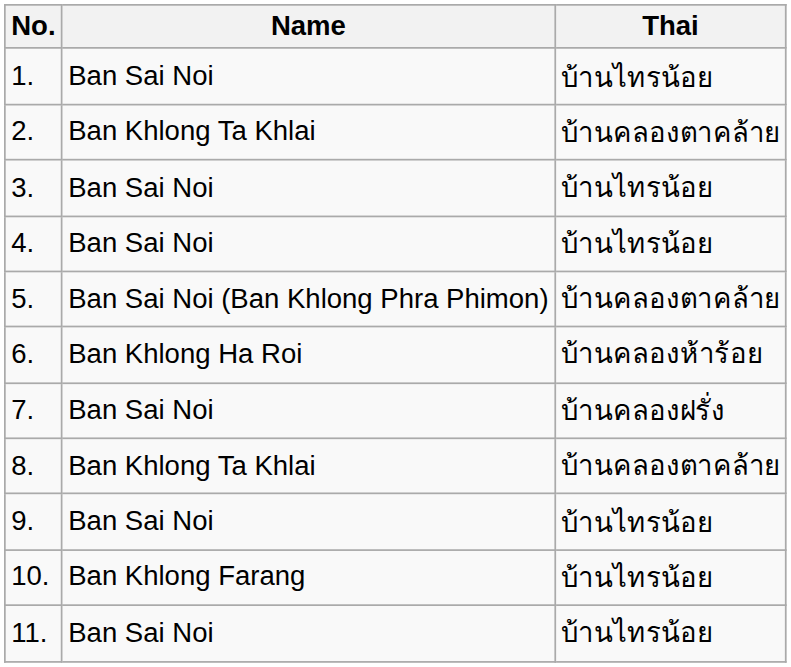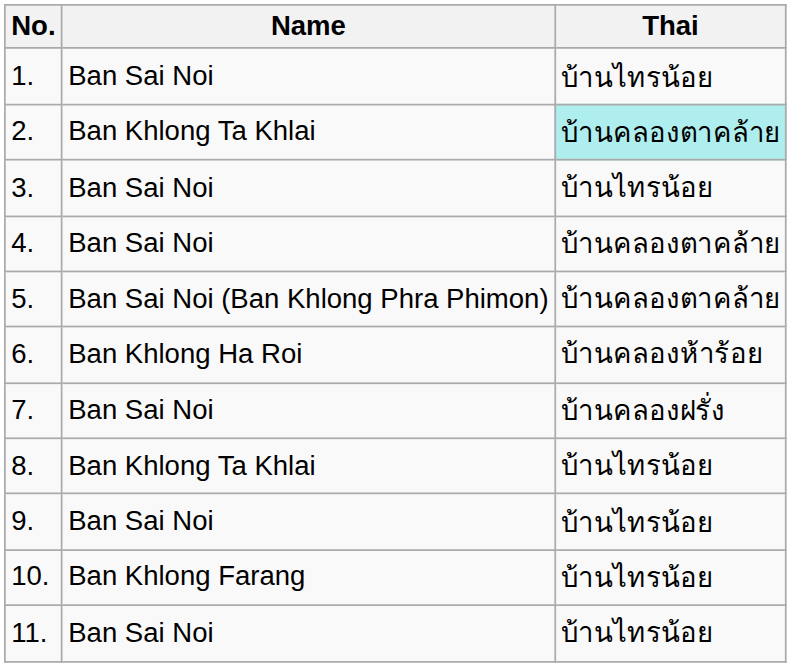 <table class="wikitable sortable">
 <tr>
 <th>No.</th>
 <th>Name</th>
 <th>Thai</th>
 </tr>
 <tr>
 <td>1.</td>
 <td>Ban Sai Noi</td>
 <td>บ้านไทรน้อย</td>
 </tr>
 <tr>
 <td>2.</td>
 <td>Ban Khlong Ta Khlai</td>
-<td>บ้านคลองตาคล้าย</td>
+<td style="background: paleturquoise;">บ้านคลองตาคล้าย</td>
 </tr>
 <tr>
 <td>3.</td>
 <td>Ban Sai Noi</td>
 <td>บ้านไทรน้อย</td>
 </tr>
 <tr>
 <td>4.</td>
 <td>Ban Sai Noi</td>
-<td>บ้านไทรน้อย</td>
+<td>บ้านคลองตาคล้าย</td>
 </tr>
 <tr>
 <td>5.</td>
 <td>Ban Sai Noi (Ban Khlong Phra Phimon)</td>
 <td>บ้านคลองตาคล้าย</td>
 </tr>
 <tr>
 <td>6.</td>
 <td>Ban Khlong Ha Roi</td>
 <td>บ้านคลองห้าร้อย</td>
 </tr>
 <tr>
 <td>7.</td>
 <td>Ban Sai Noi</td>
 <td>บ้านคลองฝรั่ง</td>
 </tr>
 <tr>
 <td>8.</td>
 <td>Ban Khlong Ta Khlai</td>
-<td>บ้านคลองตาคล้าย</td>
+<td>บ้านไทรน้อย</td>
 </tr>
 <tr>
 <td>9.</td>
 <td>Ban Sai Noi</td>
 <td>บ้านไทรน้อย</td>
 </tr>
 <tr>
 <td>10.</td>
 <td>Ban Khlong Farang</td>
 <td>บ้านไทรน้อย</td>
 </tr>
 <tr>
 <td>11.</td>
 <td>Ban Sai Noi</td>
 <td>บ้านไทรน้อย</td>
 </tr>
 </table>
